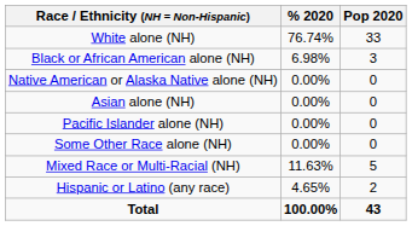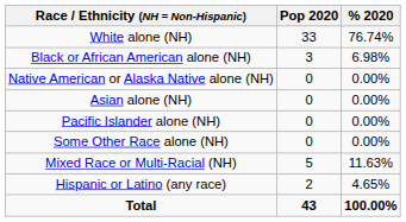 <table class="wikitable" style="text-align:center;">
 <tr>
 <th>Race / Ethnicity <small>(<em>NH = Non-Hispanic</em>)</small></th>
+<th>Pop 2020</th>
 <th>% 2020</th>
-<th>Pop 2020</th>
 </tr>
 <tr>
 <td><a href='#'>White</a> alone (NH)</td>
+<td>33</td>
 <td>76.74%</td>
-<td>33</td>
 </tr>
 <tr>
 <td><a href='#'>Black or African American</a> alone (NH)</td>
+<td>3</td>
 <td>6.98%</td>
-<td>3</td>
 </tr>
 <tr>
 <td><a href='#'>Native American</a> or <a href='#'>Alaska Native</a> alone (NH)</td>
+<td>0</td>
 <td>0.00%</td>
-<td>0</td>
 </tr>
 <tr>
 <td><a href='#'>Asian</a> alone (NH)</td>
+<td>0</td>
 <td>0.00%</td>
-<td>0</td>
 </tr>
 <tr>
 <td><a href='#'>Pacific Islander</a> alone (NH)</td>
+<td>0</td>
 <td>0.00%</td>
-<td>0</td>
 </tr>
 <tr>
 <td><a href='#'>Some Other Race</a> alone (NH)</td>
+<td>0</td>
 <td>0.00%</td>
-<td>0</td>
 </tr>
 <tr>
 <td><a href='#'>Mixed Race or Multi-Racial</a> (NH)</td>
+<td>5</td>
 <td>11.63%</td>
-<td>5</td>
 </tr>
 <tr>
 <td><a href='#'>Hispanic or Latino</a> (any race)</td>
+<td>2</td>
 <td>4.65%</td>
-<td>2</td>
 </tr>
 <tr>
 <td><strong>Total</strong></td>
+<td><strong>43</strong></td>
 <td><strong>100.00%</strong></td>
-<td><strong>43</strong></td>
 </tr>
 </table>
